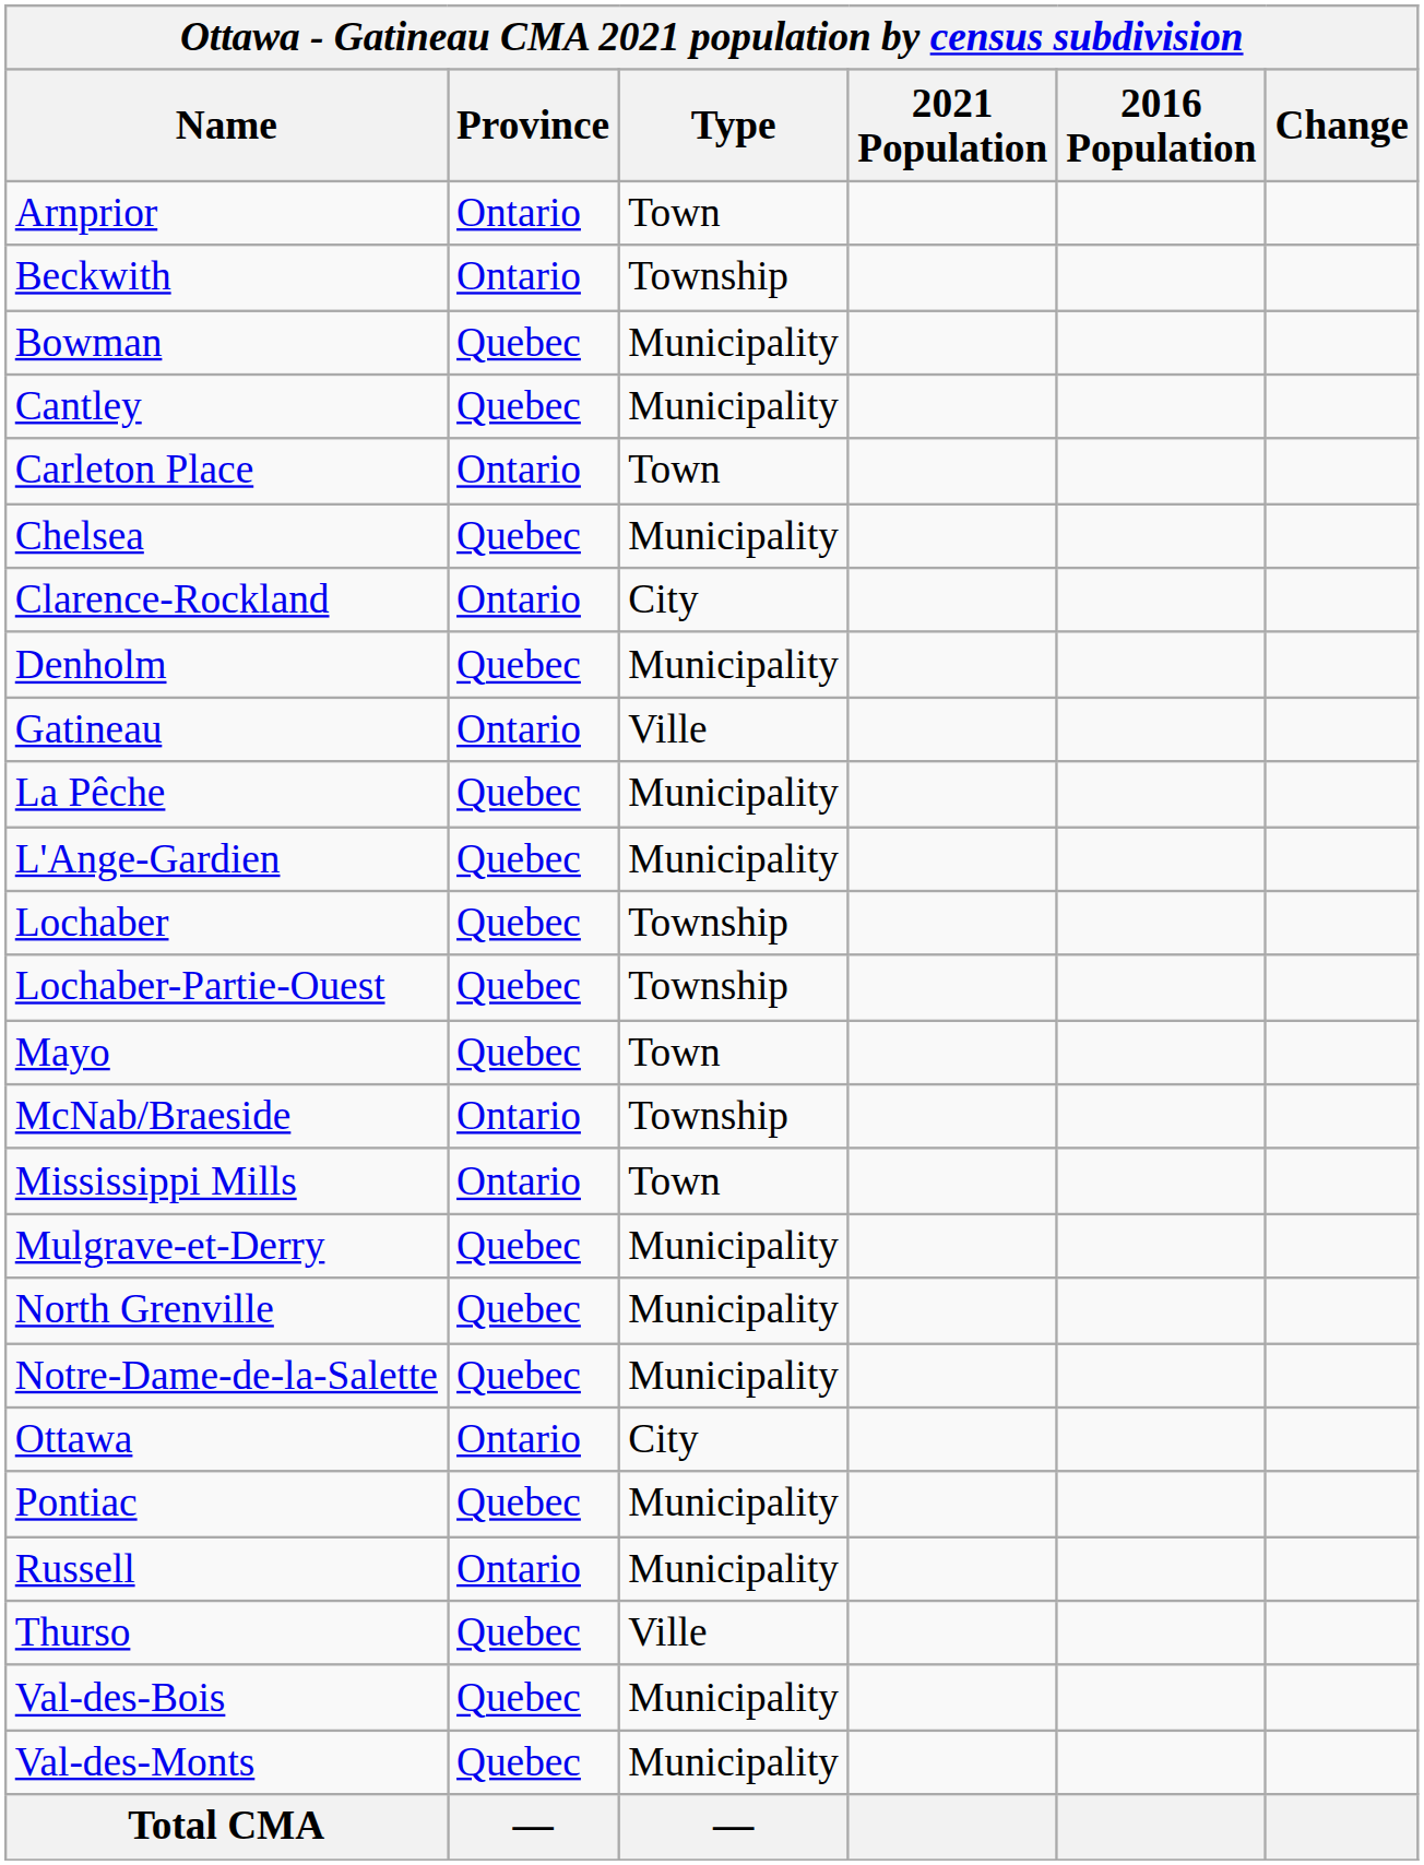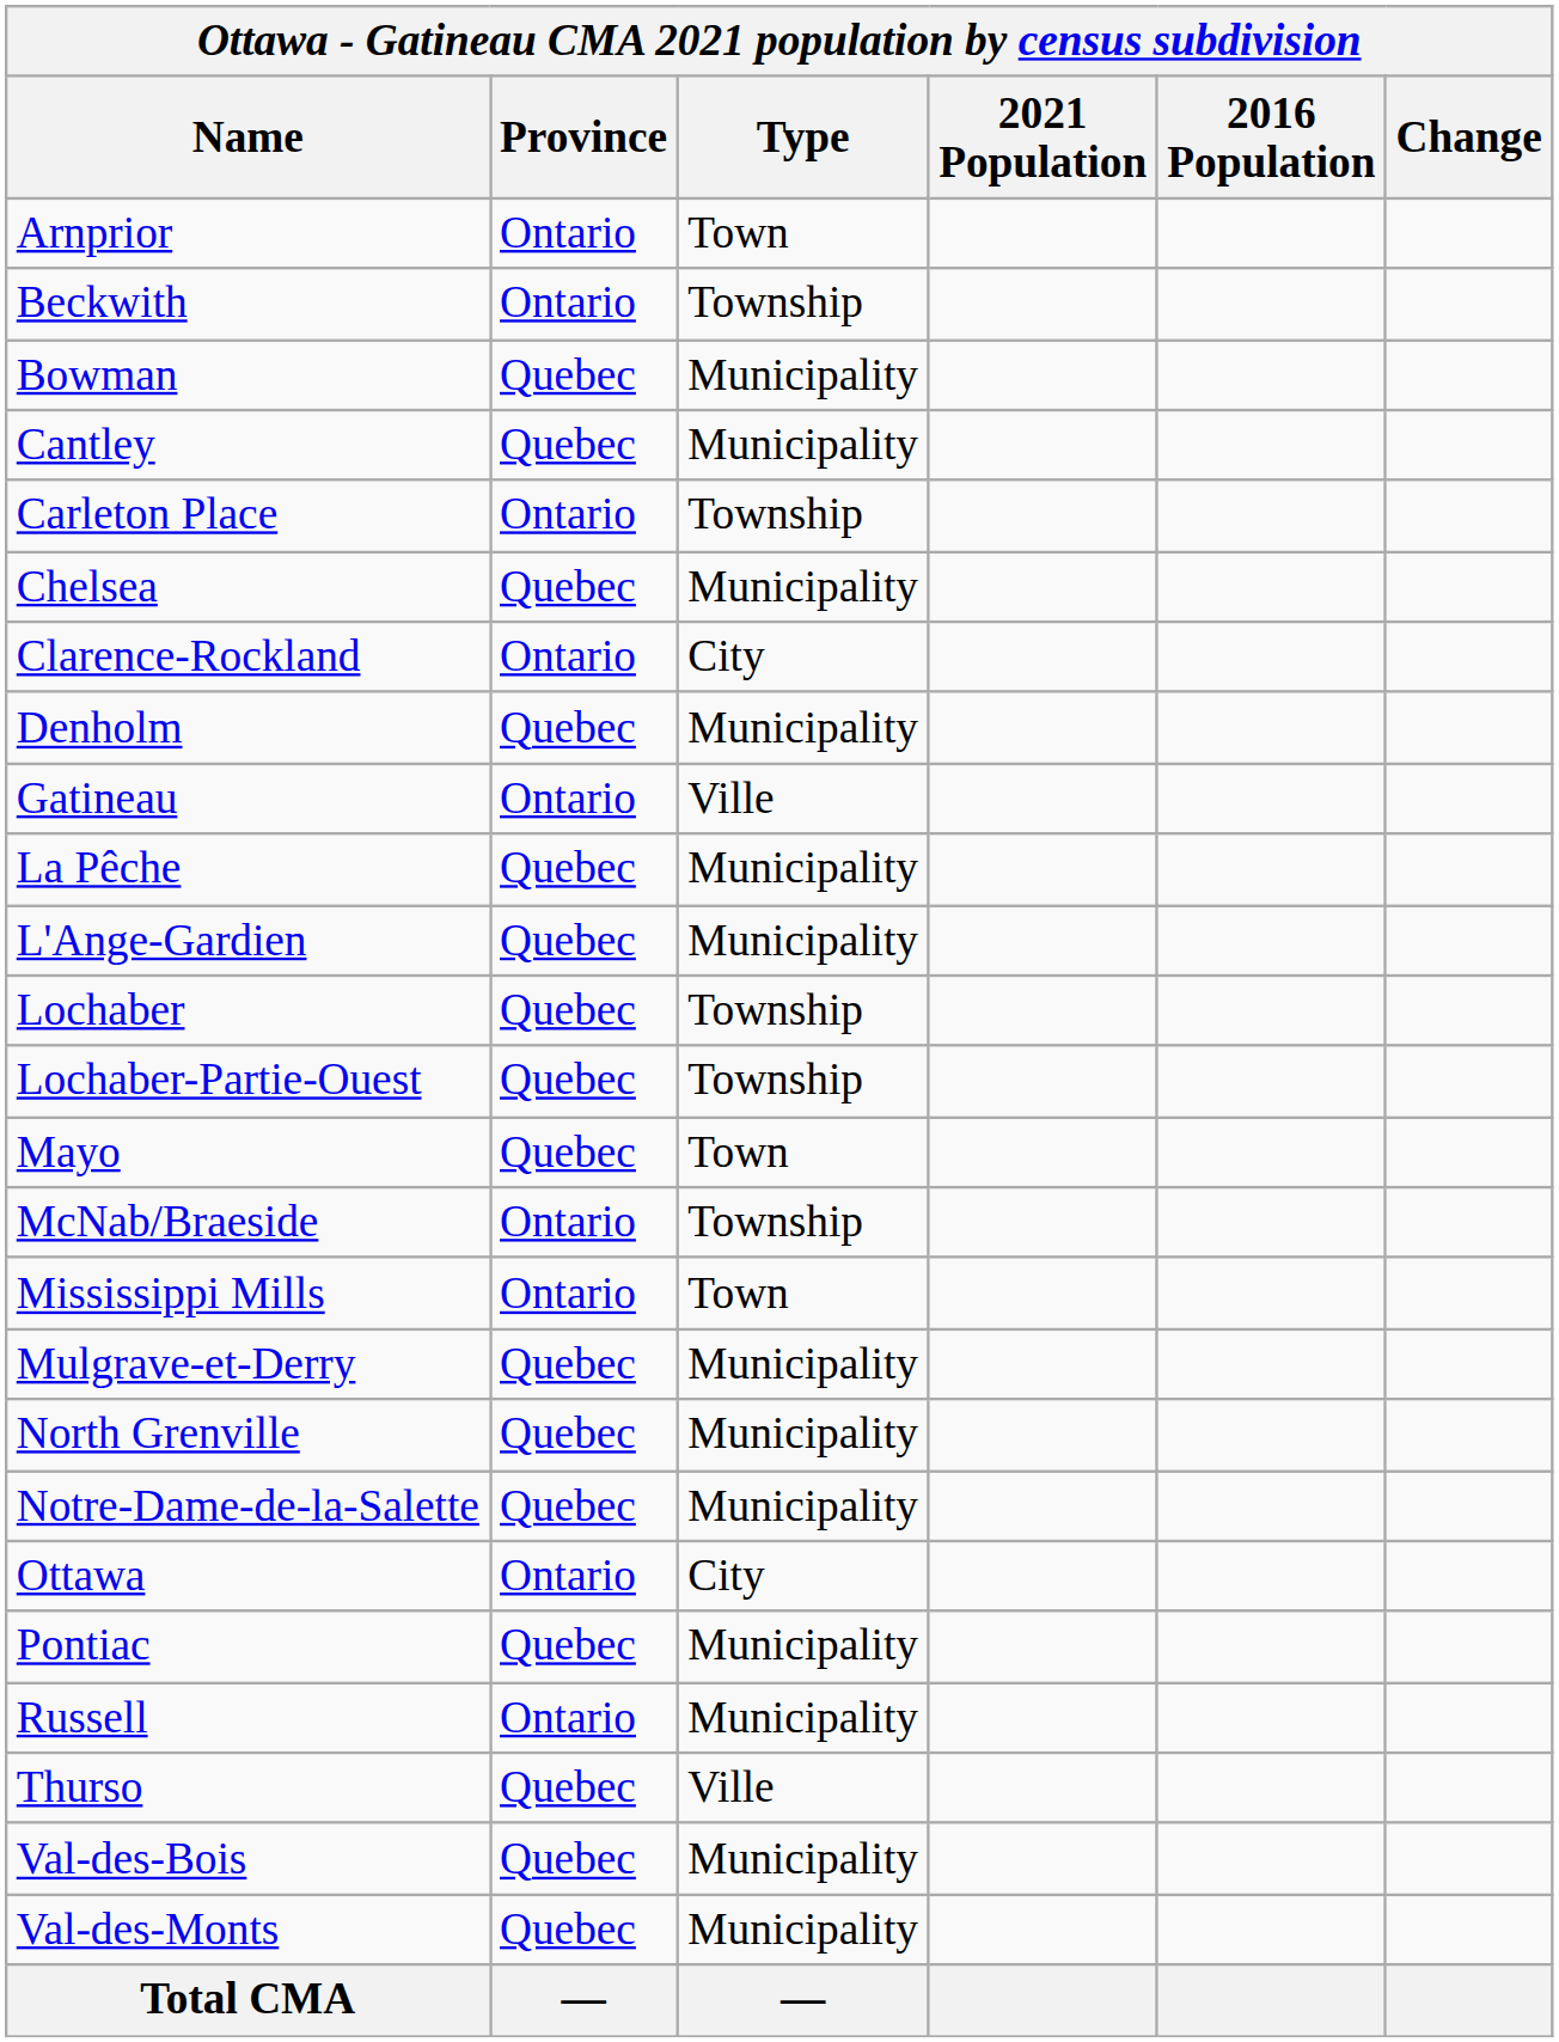 <table class="wikitable sortable collapsible">
 <tr>
 <th colspan=6><em>Ottawa - Gatineau CMA 2021 population by <a href='#'>census subdivision</a></em></th>
 </tr>
 <tr>
 <th>Name</th>
 <th>Province</th>
 <th>Type</th>
 <th>2021<br>Population</th>
 <th>2016<br>Population</th>
 <th>Change</th>
 </tr>
 <tr>
 <td><a href='#'>Arnprior</a></td>
 <td><a href='#'>Ontario</a></td>
 <td>Town</td>
 <td align=center></td>
 <td align=center></td>
 <td align=center></td>
 </tr>
 <tr>
 <td><a href='#'>Beckwith</a></td>
 <td><a href='#'>Ontario</a></td>
 <td>Township</td>
 <td align=center></td>
 <td align=center></td>
 <td align=center></td>
 </tr>
 <tr>
 <td><a href='#'>Bowman</a></td>
 <td><a href='#'>Quebec</a></td>
 <td>Municipality</td>
 <td align=center></td>
 <td align=center></td>
 <td align=center></td>
 </tr>
 <tr>
 <td><a href='#'>Cantley</a></td>
 <td><a href='#'>Quebec</a></td>
 <td>Municipality</td>
 <td align=center></td>
 <td align=center></td>
 <td align=center></td>
 </tr>
 <tr>
 <td><a href='#'>Carleton Place</a></td>
 <td><a href='#'>Ontario</a></td>
-<td>Town</td>
+<td>Township</td>
 <td align=center></td>
 <td align=center></td>
 <td align=center></td>
 </tr>
 <tr>
 <td><a href='#'>Chelsea</a></td>
 <td><a href='#'>Quebec</a></td>
 <td>Municipality</td>
 <td align=center></td>
 <td align=center></td>
 <td align=center></td>
 </tr>
 <tr>
 <td><a href='#'>Clarence-Rockland</a></td>
 <td><a href='#'>Ontario</a></td>
 <td>City</td>
 <td align=center></td>
 <td align=center></td>
 <td align=center></td>
 </tr>
 <tr>
 <td><a href='#'>Denholm</a></td>
 <td><a href='#'>Quebec</a></td>
 <td>Municipality</td>
 <td align=center></td>
 <td align=center></td>
 <td align=center></td>
 </tr>
 <tr>
 <td><a href='#'>Gatineau</a></td>
 <td><a href='#'>Ontario</a></td>
 <td>Ville</td>
 <td align=center></td>
 <td align=center></td>
 <td align=center></td>
 </tr>
 <tr>
 <td><a href='#'>La Pêche</a></td>
 <td><a href='#'>Quebec</a></td>
 <td>Municipality</td>
 <td align=center></td>
 <td align=center></td>
 <td align=center></td>
 </tr>
 <tr>
 <td><a href='#'>L'Ange-Gardien</a></td>
 <td><a href='#'>Quebec</a></td>
 <td>Municipality</td>
 <td align=center></td>
 <td align=center></td>
 <td align=center></td>
 </tr>
 <tr>
 <td><a href='#'>Lochaber</a></td>
 <td><a href='#'>Quebec</a></td>
 <td>Township</td>
 <td align=center></td>
 <td align=center></td>
 <td align=center></td>
 </tr>
 <tr>
 <td><a href='#'>Lochaber-Partie-Ouest</a></td>
 <td><a href='#'>Quebec</a></td>
 <td>Township</td>
 <td align=center></td>
 <td align=center></td>
 <td align=center></td>
 </tr>
 <tr>
 <td><a href='#'>Mayo</a></td>
 <td><a href='#'>Quebec</a></td>
 <td>Town</td>
 <td align=center></td>
 <td align=center></td>
 <td align=center></td>
 </tr>
 <tr>
 <td><a href='#'>McNab/Braeside</a></td>
 <td><a href='#'>Ontario</a></td>
 <td>Township</td>
 <td align=center></td>
 <td align=center></td>
 <td align=center></td>
 </tr>
 <tr>
 <td><a href='#'>Mississippi Mills</a></td>
 <td><a href='#'>Ontario</a></td>
 <td>Town</td>
 <td align=center></td>
 <td align=center></td>
 <td align=center></td>
 </tr>
 <tr>
 <td><a href='#'>Mulgrave-et-Derry</a></td>
 <td><a href='#'>Quebec</a></td>
 <td>Municipality</td>
 <td align=center></td>
 <td align=center></td>
 <td align=center></td>
 </tr>
 <tr>
 <td><a href='#'>North Grenville</a></td>
 <td><a href='#'>Quebec</a></td>
 <td>Municipality</td>
 <td align=center></td>
 <td align=center></td>
 <td align=center></td>
 </tr>
 <tr>
 <td><a href='#'>Notre-Dame-de-la-Salette</a></td>
 <td><a href='#'>Quebec</a></td>
 <td>Municipality</td>
 <td align=center></td>
 <td align=center></td>
 <td align=center></td>
 </tr>
 <tr>
 <td><a href='#'>Ottawa</a></td>
 <td><a href='#'>Ontario</a></td>
 <td>City</td>
 <td align=center></td>
 <td align=center></td>
 <td align=center></td>
 </tr>
 <tr>
 <td><a href='#'>Pontiac</a></td>
 <td><a href='#'>Quebec</a></td>
 <td>Municipality</td>
 <td align=center></td>
 <td align=center></td>
 <td align=center></td>
 </tr>
 <tr>
 <td><a href='#'>Russell</a></td>
 <td><a href='#'>Ontario</a></td>
 <td>Municipality</td>
 <td align=center></td>
 <td align=center></td>
 <td align=center></td>
 </tr>
 <tr>
 <td><a href='#'>Thurso</a></td>
 <td><a href='#'>Quebec</a></td>
 <td>Ville</td>
 <td align=center></td>
 <td align=center></td>
 <td align=center></td>
 </tr>
 <tr>
 <td><a href='#'>Val-des-Bois</a></td>
 <td><a href='#'>Quebec</a></td>
 <td>Municipality</td>
 <td align=center></td>
 <td align=center></td>
 <td align=center></td>
 </tr>
 <tr>
 <td><a href='#'>Val-des-Monts</a></td>
 <td><a href='#'>Quebec</a></td>
 <td>Municipality</td>
 <td align=center></td>
 <td align=center></td>
 <td align=center></td>
 </tr>
 <tr class="sortbottom" align="center" style="background: #f2f2f2;">
 <td><strong>Total CMA</strong></td>
 <td align=center><strong>—</strong></td>
 <td align=center><strong>—</strong></td>
 <td align=center><strong></strong></td>
 <td align=center><strong></strong></td>
 <td align=center><strong></strong></td>
 </tr>
 <tr>
 </tr>
 </table>
